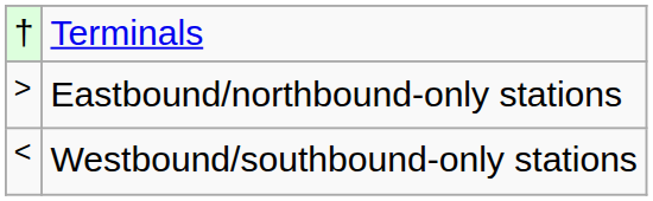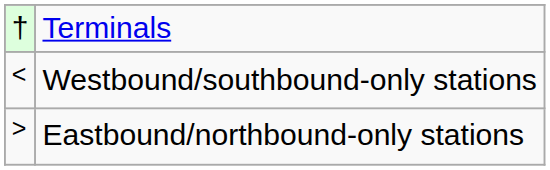 <table class="wikitable" style="font-size:100%;">
 <tr>
 <td style="background-color:#ddffdd">†</td>
 <td><a href='#'>Terminals</a></td>
 </tr>
 <tr>
+<td><sup><</sup></td>
+<td>Westbound/southbound-only stations</td>
+</tr>
+<tr>
 <td><sup>></sup></td>
 <td>Eastbound/northbound-only stations</td>
 </tr>
-<tr>
-<td><sup><</sup></td>
-<td>Westbound/southbound-only stations</td>
-</tr>
 </table>
